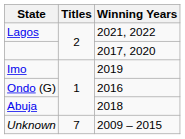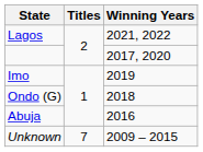 <table class="wikitable" style="font-size: 95%;">
 <tr>
 <th>State</th>
 <th>Titles</th>
 <th>Winning Years</th>
 </tr>
 <tr>
 <td> <a href='#'>Lagos</a></td>
 <td rowspan="2" align="center">2</td>
 <td>2021, 2022</td>
 </tr>
 <tr>
 <td></td>
 <td>2017, 2020</td>
 </tr>
 <tr>
 <td> <a href='#'>Imo</a></td>
 <td rowspan="3" align="center">1</td>
 <td>2019</td>
 </tr>
 <tr>
 <td> <a href='#'>Ondo</a> (G)</td>
-<td>2016</td>
+<td>2018</td>
 </tr>
 <tr>
 <td><a href='#'>Abuja</a></td>
-<td>2018</td>
+<td>2016</td>
 </tr>
 <tr>
 <td><em>Unknown</em></td>
 <td rowspan="2" align="center">7</td>
 <td>2009 – 2015</td>
 </tr>
 </table>
